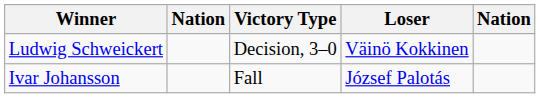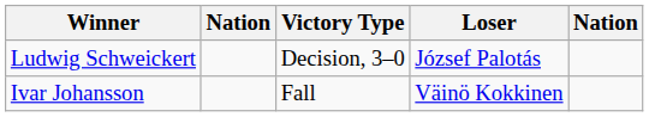 <table class="wikitable sortable" style="text-align:left;">
 <tr>
 <th>Winner</th>
 <th>Nation</th>
 <th>Victory Type</th>
 <th>Loser</th>
 <th>Nation</th>
 </tr>
 <tr>
 <td><a href='#'>Ludwig Schweickert</a></td>
 <td></td>
 <td>Decision, 3–0</td>
-<td><a href='#'>Väinö Kokkinen</a></td>
+<td><a href='#'>József Palotás</a></td>
 <td></td>
 </tr>
 <tr>
 <td><a href='#'>Ivar Johansson</a></td>
 <td></td>
 <td>Fall</td>
-<td><a href='#'>József Palotás</a></td>
+<td><a href='#'>Väinö Kokkinen</a></td>
 <td></td>
 </tr>
 </table>
